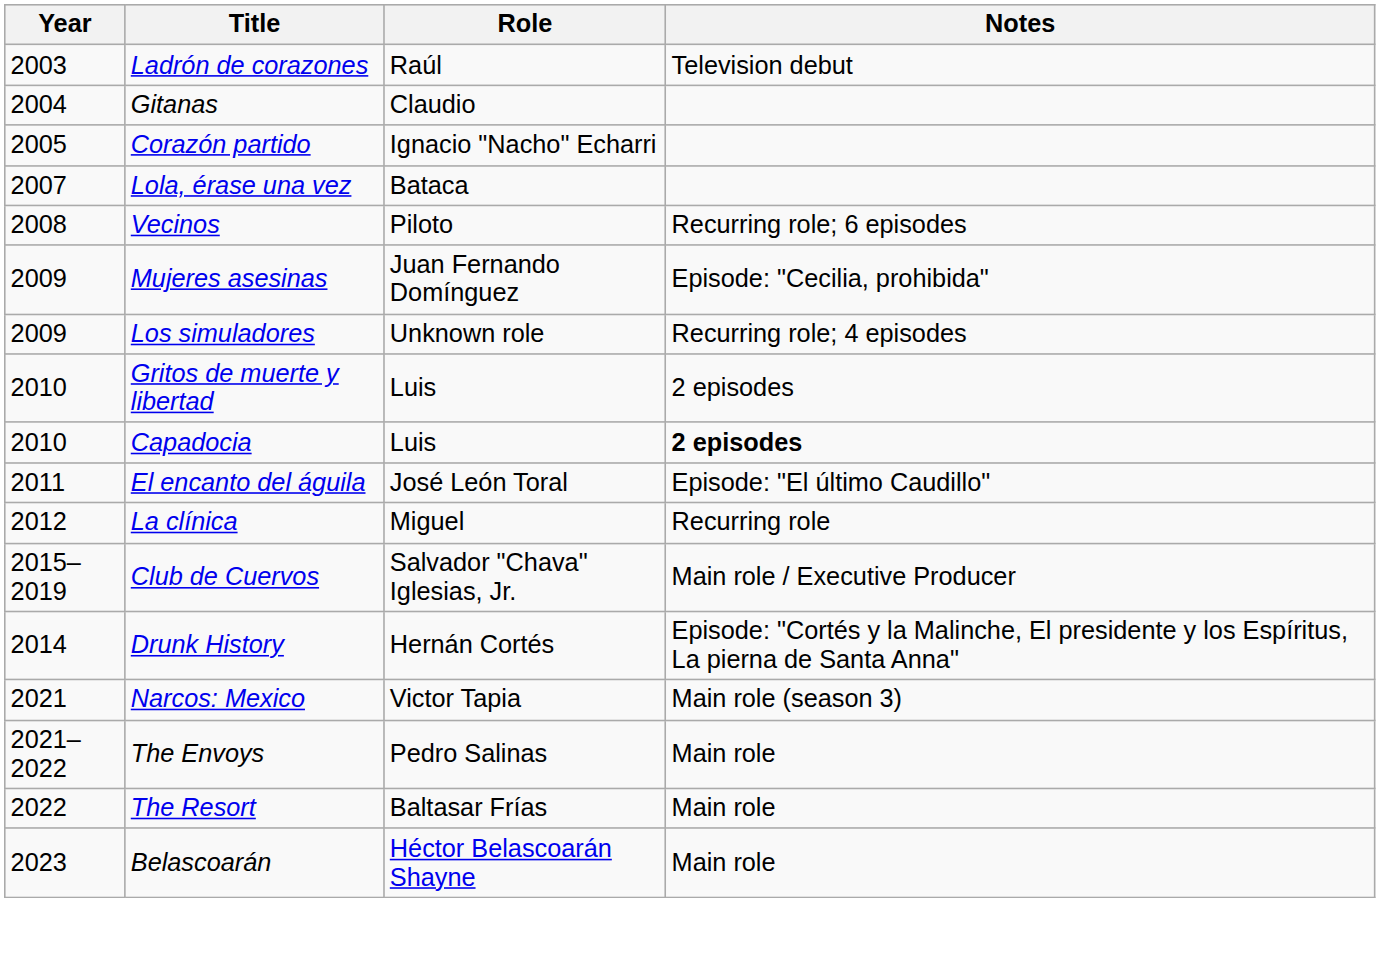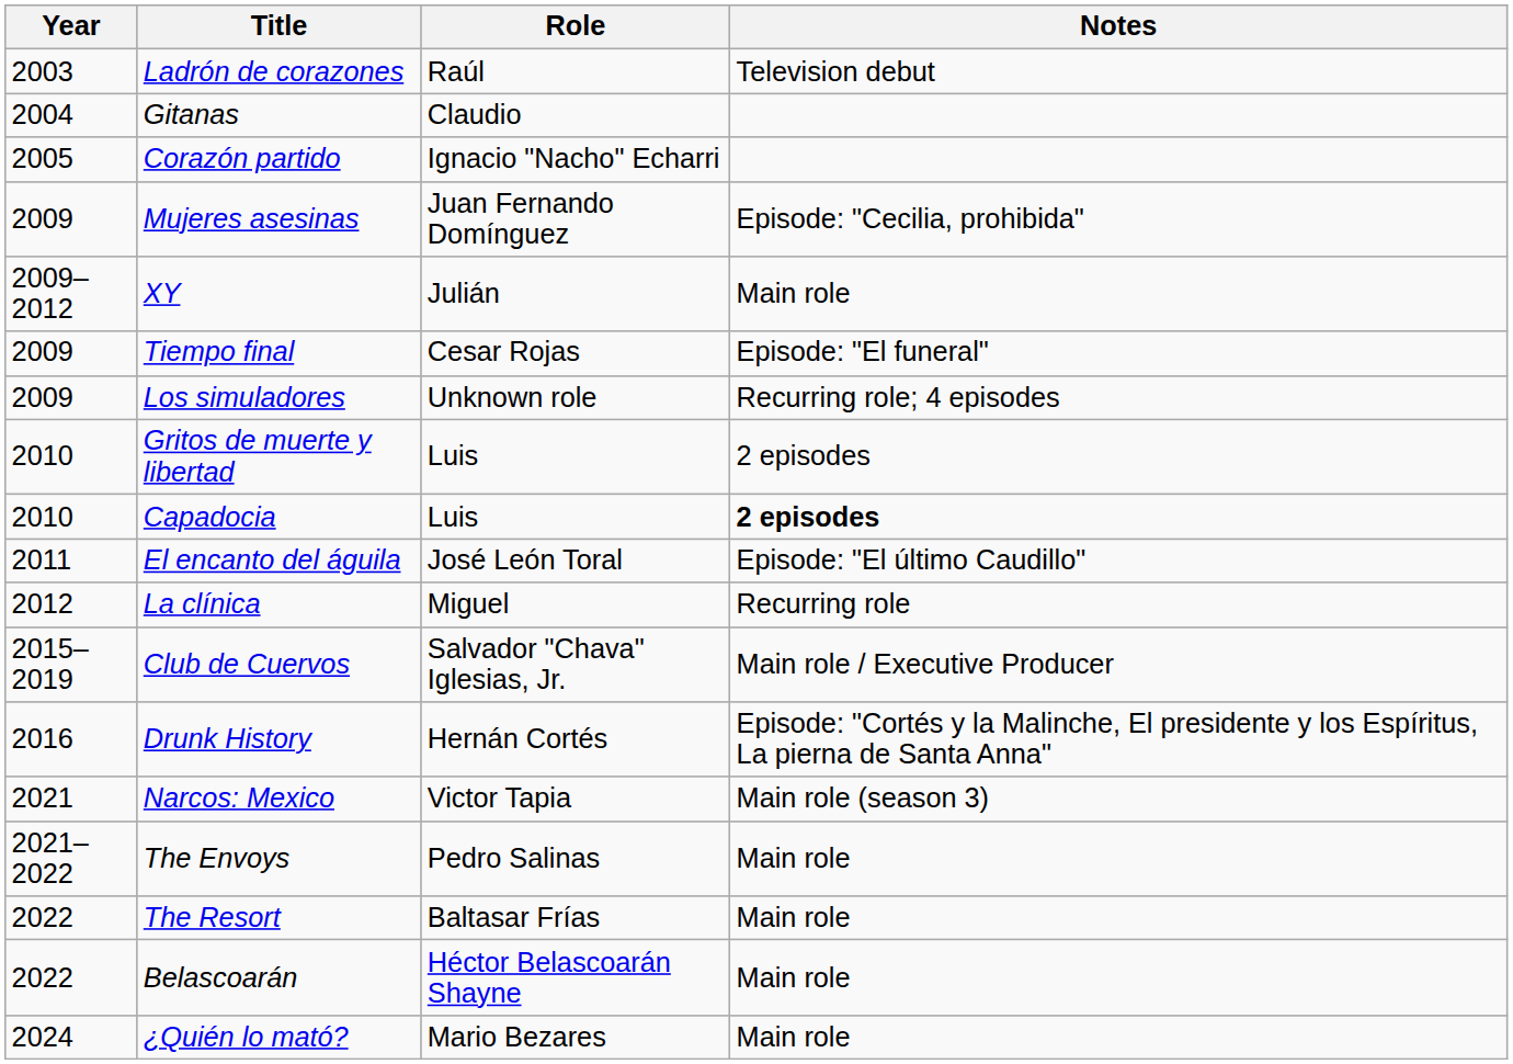 <table class="wikitable sortable">
 <tr>
 <th>Year</th>
 <th>Title</th>
 <th>Role</th>
 <th class="unsortable">Notes</th>
 </tr>
 <tr>
 <td>2003</td>
 <td><em><a href='#'>Ladrón de corazones</a></em></td>
 <td>Raúl</td>
 <td>Television debut</td>
 </tr>
 <tr>
 <td>2004</td>
 <td><em>Gitanas</em></td>
 <td>Claudio</td>
 <td></td>
 </tr>
 <tr>
 <td>2005</td>
 <td><em><a href='#'>Corazón partido</a></em></td>
 <td>Ignacio "Nacho" Echarri</td>
 <td></td>
 </tr>
 <tr>
-<td>2007</td>
-<td><em><a href='#'>Lola, érase una vez</a></em></td>
-<td>Bataca</td>
-<td></td>
-</tr>
-<tr>
-<td>2008</td>
-<td><em><a href='#'>Vecinos</a></em></td>
-<td>Piloto</td>
-<td>Recurring role; 6 episodes</td>
-</tr>
-<tr>
 <td>2009</td>
 <td><em><a href='#'>Mujeres asesinas</a></em></td>
 <td>Juan Fernando Domínguez</td>
 <td>Episode: "Cecilia, prohibida"</td>
+</tr>
+<tr>
+<td>2009–2012</td>
+<td><em><a href='#'>XY</a></em></td>
+<td>Julián</td>
+<td>Main role</td>
+</tr>
+<tr>
+<td>2009</td>
+<td><em><a href='#'>Tiempo final</a></em></td>
+<td>Cesar Rojas</td>
+<td>Episode: "El funeral"</td>
 </tr>
 <tr>
 <td>2009</td>
 <td><em><a href='#'>Los simuladores</a></em></td>
 <td>Unknown role</td>
 <td>Recurring role; 4 episodes</td>
 </tr>
 <tr>
 <td>2010</td>
 <td><em><a href='#'>Gritos de muerte y libertad</a></em></td>
 <td>Luis</td>
 <td>2 episodes</td>
 </tr>
 <tr>
 <td>2010</td>
 <td><em><a href='#'>Capadocia</a></em></td>
 <td>Luis</td>
 <td><strong>2 episodes</strong></td>
 </tr>
 <tr>
 <td>2011</td>
 <td><em><a href='#'>El encanto del águila</a></em></td>
 <td>José León Toral</td>
 <td>Episode: "El último Caudillo"</td>
 </tr>
 <tr>
 <td>2012</td>
 <td><em><a href='#'>La clínica</a></em></td>
 <td>Miguel</td>
 <td>Recurring role</td>
 </tr>
 <tr>
 <td>2015–2019</td>
 <td><em><a href='#'>Club de Cuervos</a></em></td>
 <td>Salvador "Chava" Iglesias, Jr.</td>
 <td>Main role / Executive Producer</td>
 </tr>
 <tr>
-<td>2014</td>
+<td>2016</td>
 <td><em><a href='#'>Drunk History</a></em></td>
 <td>Hernán Cortés</td>
 <td>Episode: "Cortés y la Malinche, El presidente y los Espíritus, La pierna de Santa Anna"</td>
 </tr>
 <tr>
 <td>2021</td>
 <td><em><a href='#'>Narcos: Mexico</a></em></td>
 <td>Victor Tapia</td>
 <td>Main role (season 3)</td>
 </tr>
 <tr>
 <td>2021–2022</td>
 <td><em>The Envoys</em></td>
 <td>Pedro Salinas</td>
 <td>Main role</td>
 </tr>
 <tr>
 <td>2022</td>
 <td><em><a href='#'>The Resort</a></em></td>
 <td>Baltasar Frías</td>
 <td>Main role</td>
 </tr>
 <tr>
-<td>2023</td>
+<td>2022</td>
 <td><em>Belascoarán</em></td>
 <td><a href='#'>Héctor Belascoarán Shayne</a></td>
 <td>Main role</td>
 </tr>
+<tr>
+<td>2024</td>
+<td><em><a href='#'>¿Quién lo mató?</a></em></td>
+<td>Mario Bezares</td>
+<td>Main role</td>
+</tr>
 </table>
